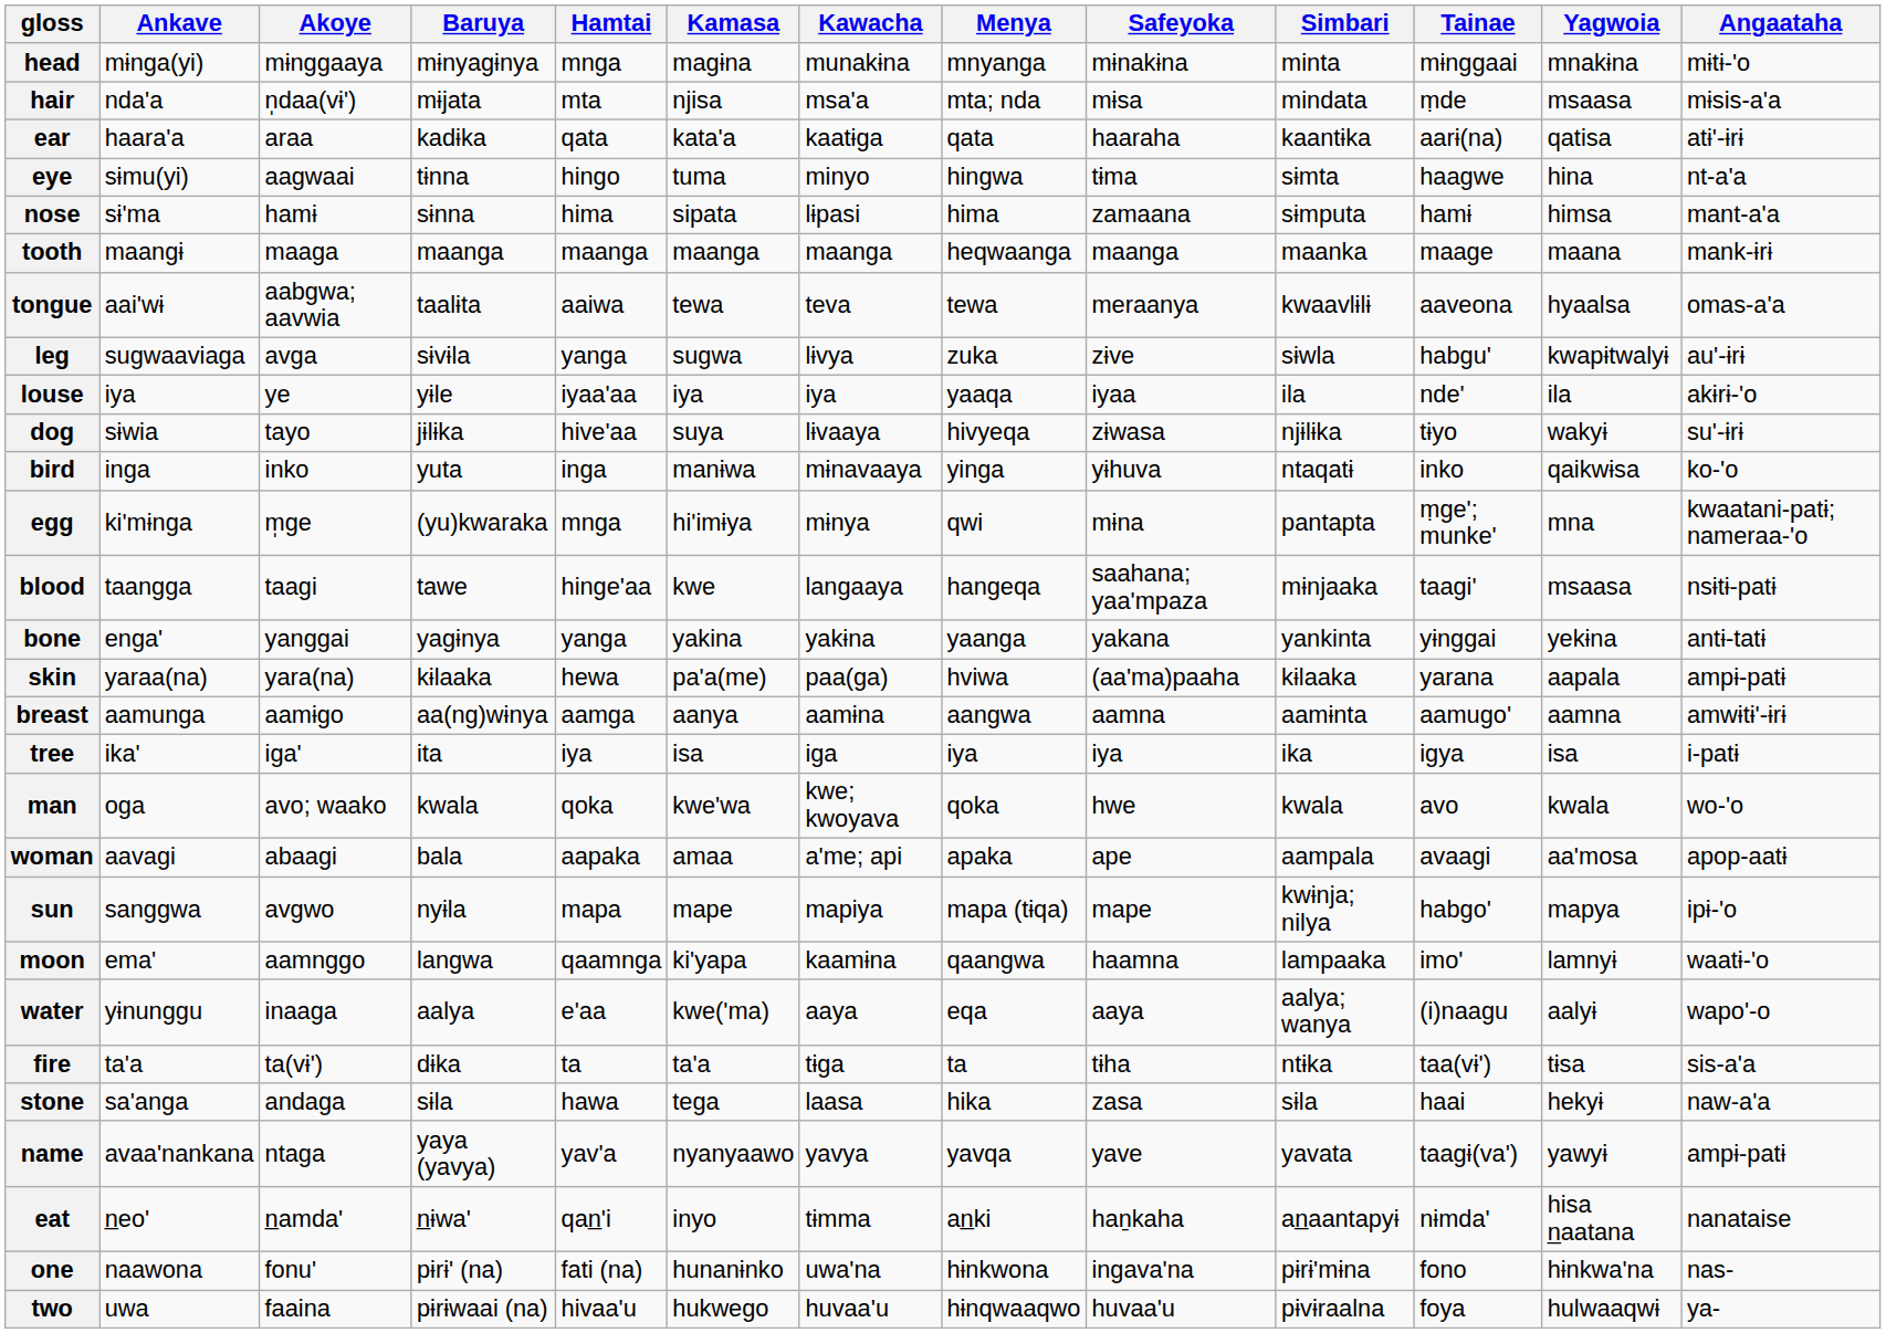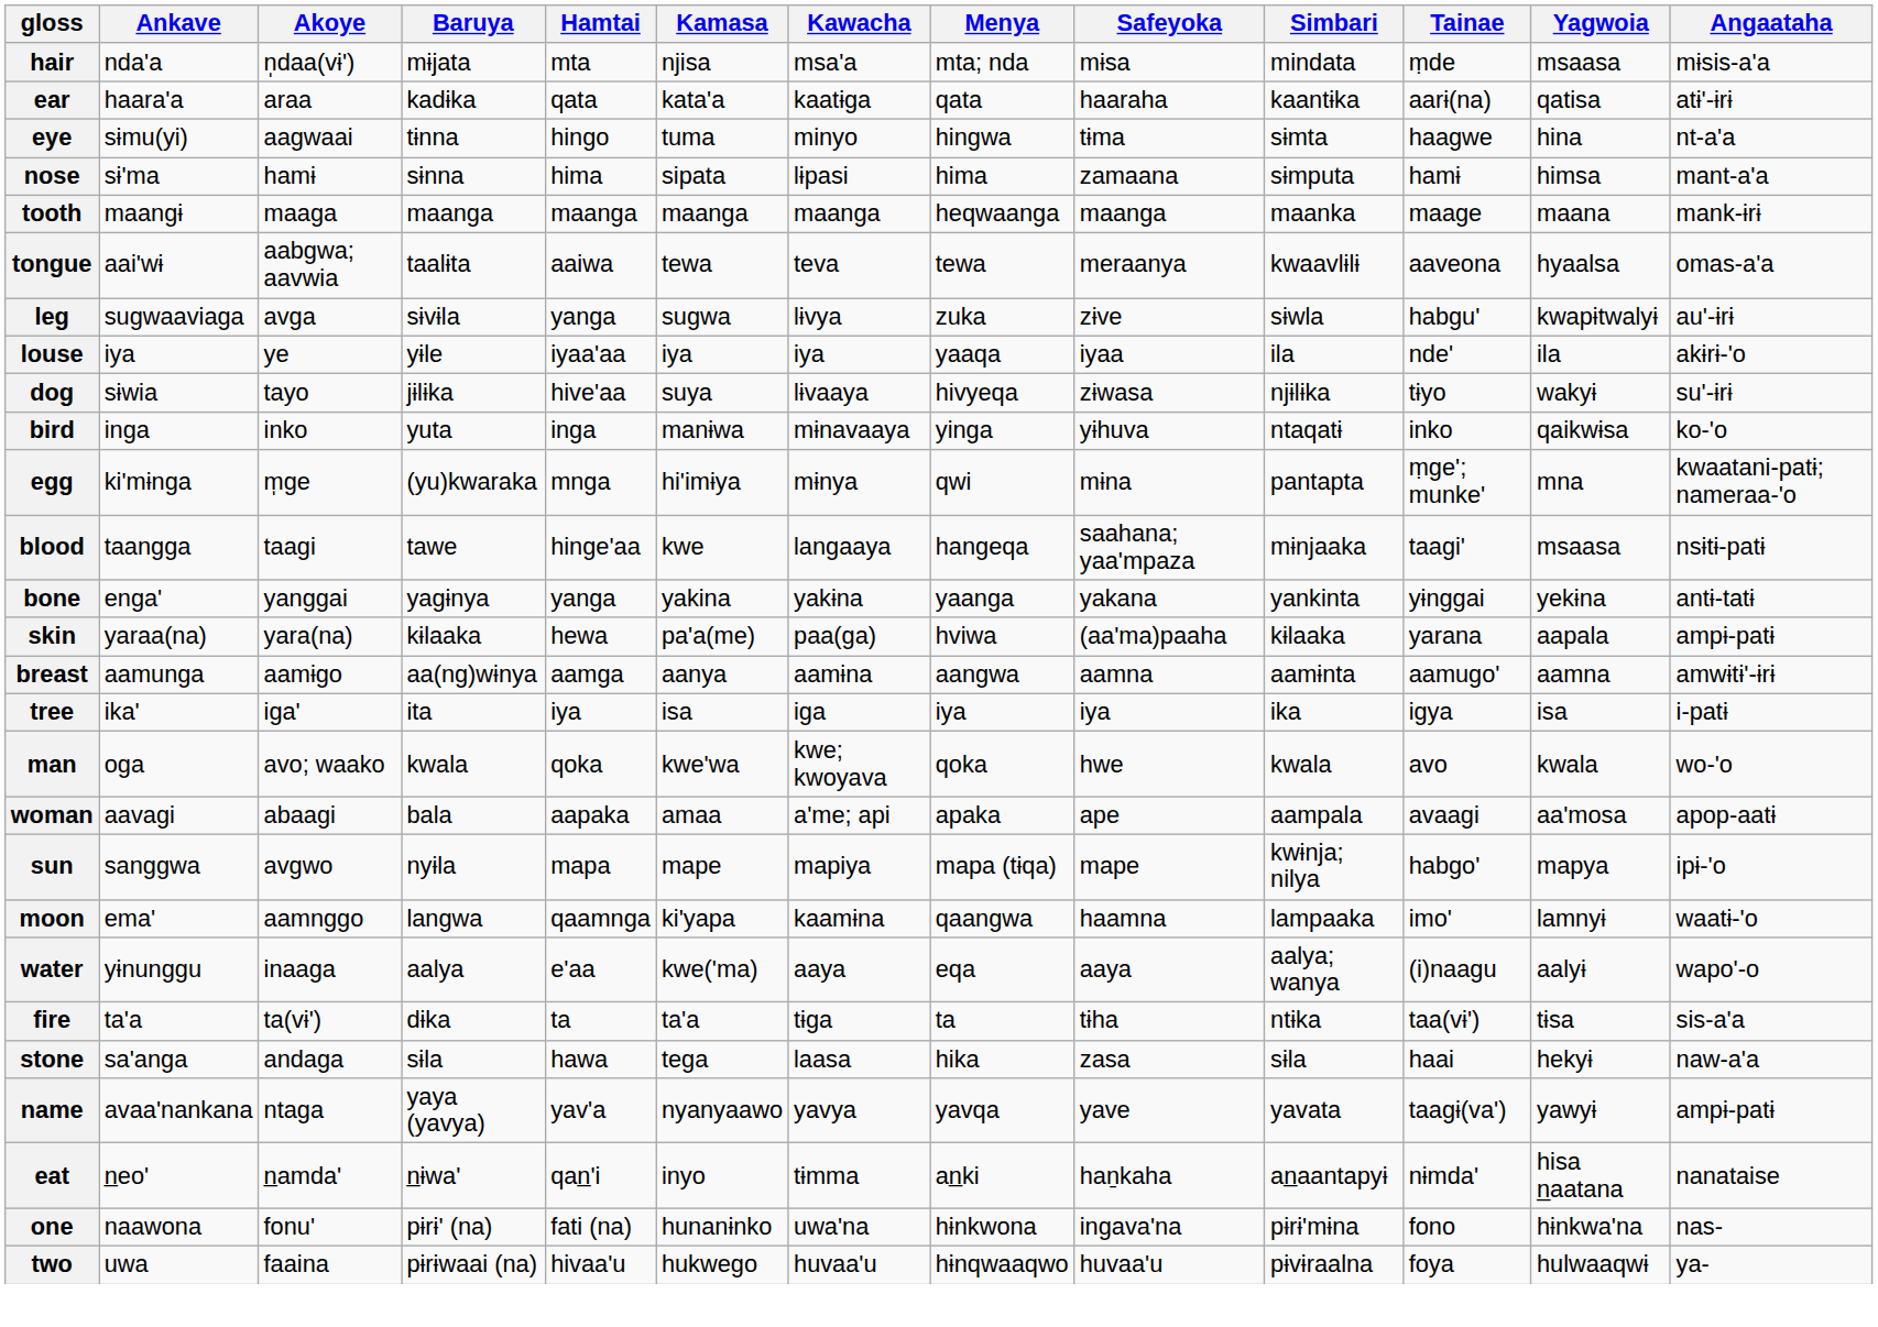 <table class="wikitable sortable">
 <tr>
 <th>gloss</th>
 <th><a href='#'>Ankave</a></th>
 <th><a href='#'>Akoye</a></th>
 <th><a href='#'>Baruya</a></th>
 <th><a href='#'>Hamtai</a></th>
 <th><a href='#'>Kamasa</a></th>
 <th><a href='#'>Kawacha</a></th>
 <th><a href='#'>Menya</a></th>
 <th><a href='#'>Safeyoka</a></th>
 <th><a href='#'>Simbari</a></th>
 <th><a href='#'>Tainae</a></th>
 <th><a href='#'>Yagwoia</a></th>
 <th><a href='#'>Angaataha</a></th>
-</tr>
-<tr>
-<th>head</th>
-<td>mɨnga(yi)</td>
-<td>mɨnggaaya</td>
-<td>mɨnyagɨnya</td>
-<td>mnga</td>
-<td>magɨna</td>
-<td>munakɨna</td>
-<td>mnyanga</td>
-<td>mɨnakɨna</td>
-<td>minta</td>
-<td>mɨnggaai</td>
-<td>mnakɨna</td>
-<td>mɨtɨ-'o</td>
 </tr>
 <tr>
 <th>hair</th>
 <td>nda'a</td>
 <td>n̩daa(vɨ')</td>
 <td>mɨjata</td>
 <td>mta</td>
 <td>njisa</td>
 <td>msa'a</td>
 <td>mta; nda</td>
 <td>mɨsa</td>
 <td>mindata</td>
 <td>ṃde</td>
 <td>msaasa</td>
 <td>mɨsis-a'a</td>
 </tr>
 <tr>
 <th>ear</th>
 <td>haara'a</td>
 <td>araa</td>
 <td>kadɨka</td>
 <td>qata</td>
 <td>kata'a</td>
 <td>kaatɨga</td>
 <td>qata</td>
 <td>haaraha</td>
 <td>kaantɨka</td>
 <td>aarɨ(na)</td>
 <td>qatisa</td>
 <td>atɨ'-ɨrɨ</td>
 </tr>
 <tr>
 <th>eye</th>
 <td>sɨmu(yi)</td>
 <td>aagwaai</td>
 <td>tɨnna</td>
 <td>hingo</td>
 <td>tuma</td>
 <td>minyo</td>
 <td>hingwa</td>
 <td>tɨma</td>
 <td>sɨmta</td>
 <td>haagwe</td>
 <td>hina</td>
 <td>nt-a'a</td>
 </tr>
 <tr>
 <th>nose</th>
 <td>sɨ'ma</td>
 <td>hamɨ</td>
 <td>sɨnna</td>
 <td>hima</td>
 <td>sipata</td>
 <td>lɨpasi</td>
 <td>hima</td>
 <td>zamaana</td>
 <td>sɨmputa</td>
 <td>hamɨ</td>
 <td>himsa</td>
 <td>mant-a'a</td>
 </tr>
 <tr>
 <th>tooth</th>
 <td>maangɨ</td>
 <td>maaga</td>
 <td>maanga</td>
 <td>maanga</td>
 <td>maanga</td>
 <td>maanga</td>
 <td>heqwaanga</td>
 <td>maanga</td>
 <td>maanka</td>
 <td>maage</td>
 <td>maana</td>
 <td>mank-ɨrɨ</td>
 </tr>
 <tr>
 <th>tongue</th>
 <td>aai'wɨ</td>
 <td>aabgwa; aavwia</td>
 <td>taalɨta</td>
 <td>aaiwa</td>
 <td>tewa</td>
 <td>teva</td>
 <td>tewa</td>
 <td>meraanya</td>
 <td>kwaavlɨlɨ</td>
 <td>aaveona</td>
 <td>hyaalsa</td>
 <td>omas-a'a</td>
 </tr>
 <tr>
 <th>leg</th>
 <td>sugwaaviaga</td>
 <td>avga</td>
 <td>sɨvɨla</td>
 <td>yanga</td>
 <td>sugwa</td>
 <td>lɨvya</td>
 <td>zuka</td>
 <td>zɨve</td>
 <td>sɨwla</td>
 <td>habgu'</td>
 <td>kwapɨtwalyɨ</td>
 <td>au'-ɨrɨ</td>
 </tr>
 <tr>
 <th>louse</th>
 <td>iya</td>
 <td>ye</td>
 <td>yɨle</td>
 <td>iyaa'aa</td>
 <td>iya</td>
 <td>iya</td>
 <td>yaaqa</td>
 <td>iyaa</td>
 <td>ila</td>
 <td>nde'</td>
 <td>ila</td>
 <td>akɨrɨ-'o</td>
 </tr>
 <tr>
 <th>dog</th>
 <td>sɨwia</td>
 <td>tayo</td>
 <td>jɨlɨka</td>
 <td>hive'aa</td>
 <td>suya</td>
 <td>lɨvaaya</td>
 <td>hivyeqa</td>
 <td>zɨwasa</td>
 <td>njɨlɨka</td>
 <td>tɨyo</td>
 <td>wakyɨ</td>
 <td>su'-ɨrɨ</td>
 </tr>
 <tr>
 <th>bird</th>
 <td>inga</td>
 <td>inko</td>
 <td>yuta</td>
 <td>inga</td>
 <td>manɨwa</td>
 <td>mɨnavaaya</td>
 <td>yinga</td>
 <td>yɨhuva</td>
 <td>ntaqatɨ</td>
 <td>inko</td>
 <td>qaikwɨsa</td>
 <td>ko-'o</td>
 </tr>
 <tr>
 <th>egg</th>
 <td>ki'mɨnga</td>
 <td>m̩ge</td>
 <td>(yu)kwaraka</td>
 <td>mnga</td>
 <td>hi'imɨya</td>
 <td>mɨnya</td>
 <td>qwi</td>
 <td>mɨna</td>
 <td>pantapta</td>
 <td>ṃge'; munke'</td>
 <td>mna</td>
 <td>kwaatani-patɨ; nameraa-'o</td>
 </tr>
 <tr>
 <th>blood</th>
 <td>taangga</td>
 <td>taagi</td>
 <td>tawe</td>
 <td>hinge'aa</td>
 <td>kwe</td>
 <td>langaaya</td>
 <td>hangeqa</td>
 <td>saahana; yaa'mpaza</td>
 <td>mɨnjaaka</td>
 <td>taagi'</td>
 <td>msaasa</td>
 <td>nsɨtɨ-patɨ</td>
 </tr>
 <tr>
 <th>bone</th>
 <td>enga'</td>
 <td>yanggai</td>
 <td>yagɨnya</td>
 <td>yanga</td>
 <td>yakina</td>
 <td>yakɨna</td>
 <td>yaanga</td>
 <td>yakana</td>
 <td>yankinta</td>
 <td>yɨnggai</td>
 <td>yekɨna</td>
 <td>antɨ-tatɨ</td>
 </tr>
 <tr>
 <th>skin</th>
 <td>yaraa(na)</td>
 <td>yara(na)</td>
 <td>kɨlaaka</td>
 <td>hewa</td>
 <td>pa'a(me)</td>
 <td>paa(ga)</td>
 <td>hviwa</td>
 <td>(aa'ma)paaha</td>
 <td>kɨlaaka</td>
 <td>yarana</td>
 <td>aapala</td>
 <td>ampɨ-patɨ</td>
 </tr>
 <tr>
 <th>breast</th>
 <td>aamunga</td>
 <td>aamɨgo</td>
 <td>aa(ng)wɨnya</td>
 <td>aamga</td>
 <td>aanya</td>
 <td>aamɨna</td>
 <td>aangwa</td>
 <td>aamna</td>
 <td>aamɨnta</td>
 <td>aamugo'</td>
 <td>aamna</td>
 <td>amwɨtɨ'-ɨrɨ</td>
 </tr>
 <tr>
 <th>tree</th>
 <td>ika'</td>
 <td>iga'</td>
 <td>ita</td>
 <td>iya</td>
 <td>isa</td>
 <td>iga</td>
 <td>iya</td>
 <td>iya</td>
 <td>ika</td>
 <td>igya</td>
 <td>isa</td>
 <td>i-patɨ</td>
 </tr>
 <tr>
 <th>man</th>
 <td>oga</td>
 <td>avo; waako</td>
 <td>kwala</td>
 <td>qoka</td>
 <td>kwe'wa</td>
 <td>kwe; kwoyava</td>
 <td>qoka</td>
 <td>hwe</td>
 <td>kwala</td>
 <td>avo</td>
 <td>kwala</td>
 <td>wo-'o</td>
 </tr>
 <tr>
 <th>woman</th>
 <td>aavagi</td>
 <td>abaagi</td>
 <td>bala</td>
 <td>aapaka</td>
 <td>amaa</td>
 <td>a'me; api</td>
 <td>apaka</td>
 <td>ape</td>
 <td>aampala</td>
 <td>avaagi</td>
 <td>aa'mosa</td>
 <td>apop-aatɨ</td>
 </tr>
 <tr>
 <th>sun</th>
 <td>sanggwa</td>
 <td>avgwo</td>
 <td>nyɨla</td>
 <td>mapa</td>
 <td>mape</td>
 <td>mapiya</td>
 <td>mapa (tɨqa)</td>
 <td>mape</td>
 <td>kwɨnja; nilya</td>
 <td>habgo'</td>
 <td>mapya</td>
 <td>ipɨ-'o</td>
 </tr>
 <tr>
 <th>moon</th>
 <td>ema'</td>
 <td>aamnggo</td>
 <td>langwa</td>
 <td>qaamnga</td>
 <td>ki'yapa</td>
 <td>kaamɨna</td>
 <td>qaangwa</td>
 <td>haamna</td>
 <td>lampaaka</td>
 <td>imo'</td>
 <td>lamnyɨ</td>
 <td>waatɨ-'o</td>
 </tr>
 <tr>
 <th>water</th>
 <td>yɨnunggu</td>
 <td>inaaga</td>
 <td>aalya</td>
 <td>e'aa</td>
 <td>kwe('ma)</td>
 <td>aaya</td>
 <td>eqa</td>
 <td>aaya</td>
 <td>aalya; wanya</td>
 <td>(i)naagu</td>
 <td>aalyɨ</td>
 <td>wapo'-o</td>
 </tr>
 <tr>
 <th>fire</th>
 <td>ta'a</td>
 <td>ta(vɨ')</td>
 <td>dɨka</td>
 <td>ta</td>
 <td>ta'a</td>
 <td>tɨga</td>
 <td>ta</td>
 <td>tɨha</td>
 <td>ntɨka</td>
 <td>taa(vɨ')</td>
 <td>tɨsa</td>
 <td>sis-a'a</td>
 </tr>
 <tr>
 <th>stone</th>
 <td>sa'anga</td>
 <td>andaga</td>
 <td>sɨla</td>
 <td>hawa</td>
 <td>tega</td>
 <td>laasa</td>
 <td>hika</td>
 <td>zasa</td>
 <td>sɨla</td>
 <td>haai</td>
 <td>hekyɨ</td>
 <td>naw-a'a</td>
 </tr>
 <tr>
 <th>name</th>
 <td>avaa'nankana</td>
 <td>ntaga</td>
 <td>yaya (yavya)</td>
 <td>yav'a</td>
 <td>nyanyaawo</td>
 <td>yavya</td>
 <td>yavqa</td>
 <td>yave</td>
 <td>yavata</td>
 <td>taagɨ(va')</td>
 <td>yawyɨ</td>
 <td>ampɨ-patɨ</td>
 </tr>
 <tr>
 <th>eat</th>
 <td>n̲eo'</td>
 <td>n̲amda'</td>
 <td>n̲ɨwa'</td>
 <td>qan̲'i</td>
 <td>inyo</td>
 <td>tɨmma</td>
 <td>an̲ki</td>
 <td>haṉkaha</td>
 <td>an̲aantapyɨ</td>
 <td>nɨmda'</td>
 <td>hisa n̲aatana</td>
 <td>nanataise</td>
 </tr>
 <tr>
 <th>one</th>
 <td>naawona</td>
 <td>fonu'</td>
 <td>pɨrɨ' (na)</td>
 <td>fati (na)</td>
 <td>hunanɨnko</td>
 <td>uwa'na</td>
 <td>hɨnkwona</td>
 <td>ingava'na</td>
 <td>pɨrɨ'mɨna</td>
 <td>fono</td>
 <td>hɨnkwa'na</td>
 <td>nas-</td>
 </tr>
 <tr>
 <th>two</th>
 <td>uwa</td>
 <td>faaina</td>
 <td>pɨrɨwaai (na)</td>
 <td>hivaa'u</td>
 <td>hukwego</td>
 <td>huvaa'u</td>
 <td>hɨnqwaaqwo</td>
 <td>huvaa'u</td>
 <td>pɨvɨraalna</td>
 <td>foya</td>
 <td>hulwaaqwɨ</td>
 <td>ya-</td>
 </tr>
 </table>
